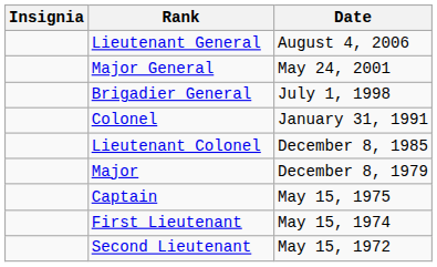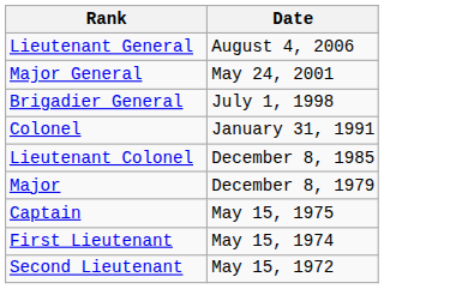 <table class="wikitable">
 <tr>
-<th>Insignia</th>
 <th>Rank</th>
 <th>Date</th>
 </tr>
 <tr>
-<td></td>
 <td><a href='#'>Lieutenant General</a> </td>
 <td>August 4, 2006</td>
 </tr>
 <tr>
-<td></td>
 <td><a href='#'>Major General</a></td>
 <td>May 24, 2001</td>
 </tr>
 <tr>
-<td></td>
 <td><a href='#'>Brigadier General</a></td>
 <td>July 1, 1998</td>
 </tr>
 <tr>
-<td></td>
 <td><a href='#'>Colonel</a></td>
 <td>January 31, 1991</td>
 </tr>
 <tr>
-<td></td>
 <td><a href='#'>Lieutenant Colonel</a></td>
 <td>December 8, 1985</td>
 </tr>
 <tr>
-<td></td>
 <td><a href='#'>Major</a></td>
 <td>December 8, 1979</td>
 </tr>
 <tr>
-<td></td>
 <td><a href='#'>Captain</a></td>
 <td>May 15, 1975</td>
 </tr>
 <tr>
-<td></td>
 <td><a href='#'>First Lieutenant</a></td>
 <td>May 15, 1974</td>
 </tr>
 <tr>
-<td></td>
 <td><a href='#'>Second Lieutenant</a></td>
 <td>May 15, 1972</td>
 </tr>
 </table>
